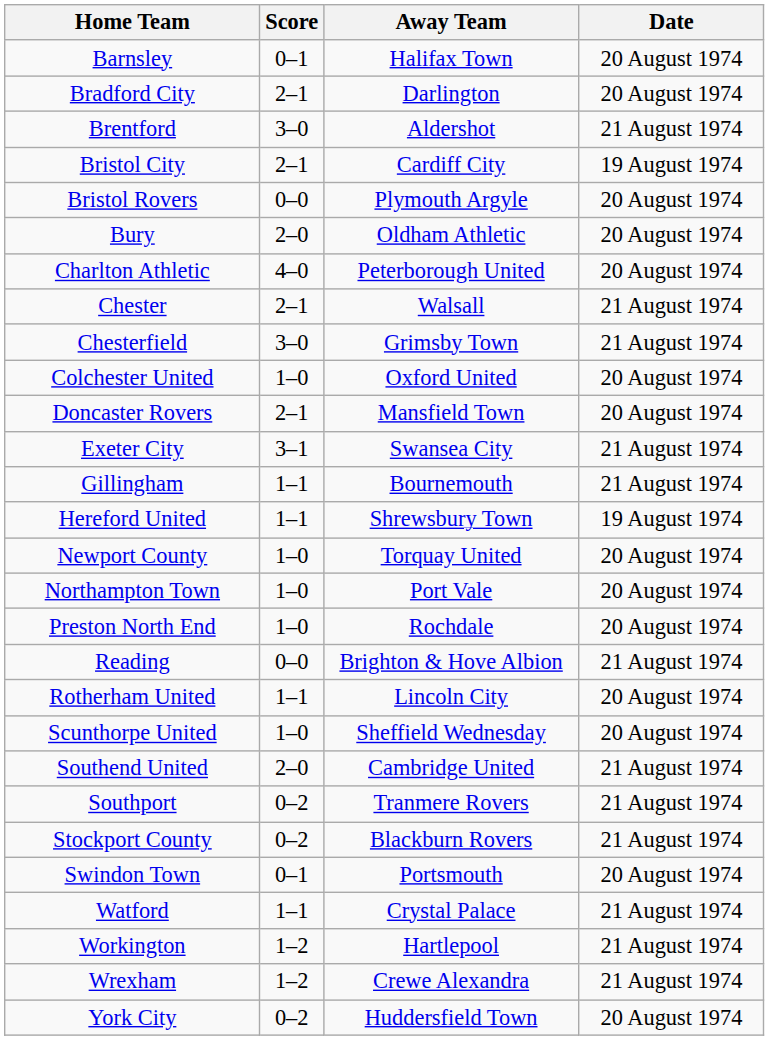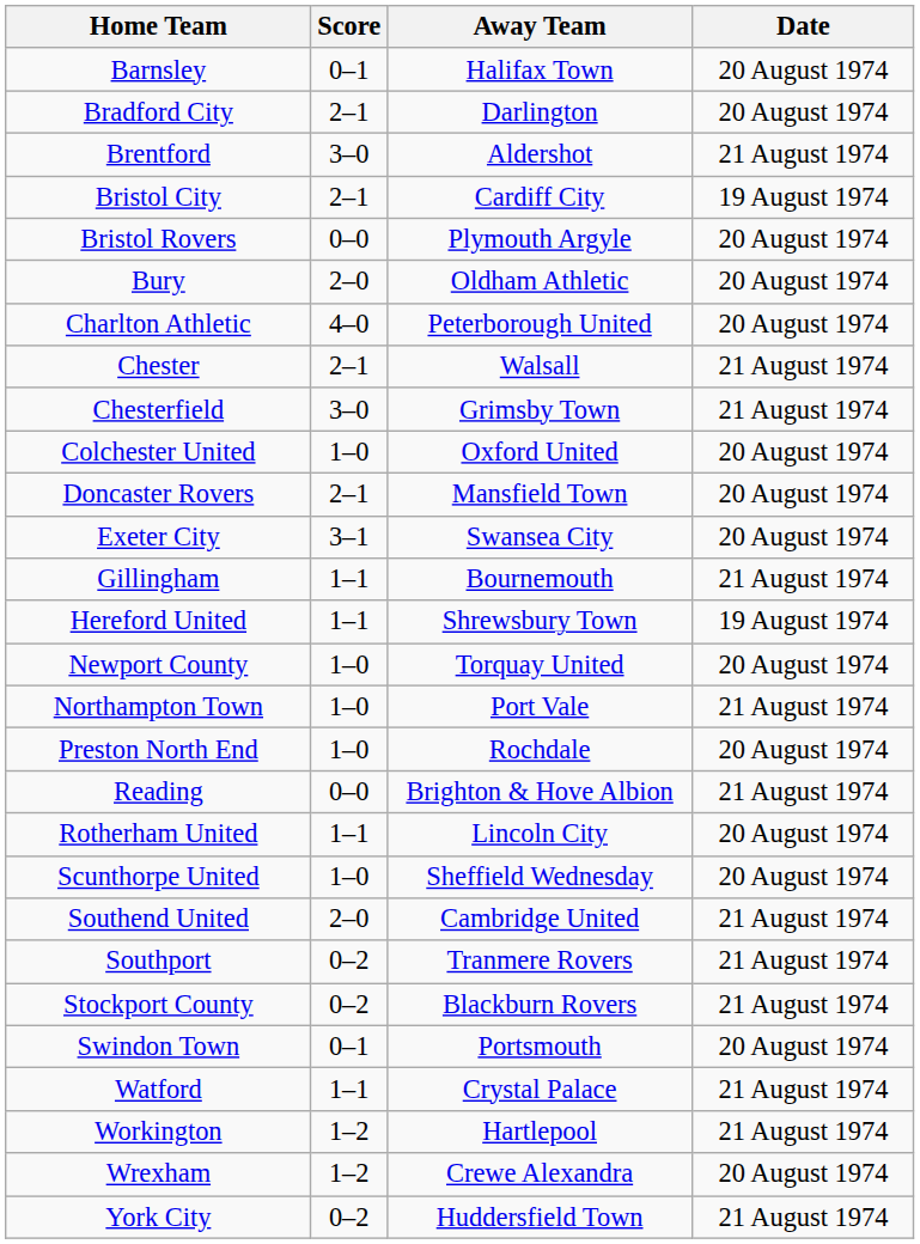 <table class="wikitable" style="text-align:center;">
 <tr>
 <th width=175>Home Team</th>
 <th width=20>Score</th>
 <th width=175>Away Team</th>
 <th width=125>Date</th>
 </tr>
 <tr>
 <td><a href='#'>Barnsley</a></td>
 <td>0–1</td>
 <td><a href='#'>Halifax Town</a></td>
 <td>20 August 1974</td>
 </tr>
 <tr>
 <td><a href='#'>Bradford City</a></td>
 <td>2–1</td>
 <td><a href='#'>Darlington</a></td>
 <td>20 August 1974</td>
 </tr>
 <tr>
 <td><a href='#'>Brentford</a></td>
 <td>3–0</td>
 <td><a href='#'>Aldershot</a></td>
 <td>21 August 1974</td>
 </tr>
 <tr>
 <td><a href='#'>Bristol City</a></td>
 <td>2–1</td>
 <td><a href='#'>Cardiff City</a></td>
 <td>19 August 1974</td>
 </tr>
 <tr>
 <td><a href='#'>Bristol Rovers</a></td>
 <td>0–0</td>
 <td><a href='#'>Plymouth Argyle</a></td>
 <td>20 August 1974</td>
 </tr>
 <tr>
 <td><a href='#'>Bury</a></td>
 <td>2–0</td>
 <td><a href='#'>Oldham Athletic</a></td>
 <td>20 August 1974</td>
 </tr>
 <tr>
 <td><a href='#'>Charlton Athletic</a></td>
 <td>4–0</td>
 <td><a href='#'>Peterborough United</a></td>
 <td>20 August 1974</td>
 </tr>
 <tr>
 <td><a href='#'>Chester</a></td>
 <td>2–1</td>
 <td><a href='#'>Walsall</a></td>
 <td>21 August 1974</td>
 </tr>
 <tr>
 <td><a href='#'>Chesterfield</a></td>
 <td>3–0</td>
 <td><a href='#'>Grimsby Town</a></td>
 <td>21 August 1974</td>
 </tr>
 <tr>
 <td><a href='#'>Colchester United</a></td>
 <td>1–0</td>
 <td><a href='#'>Oxford United</a></td>
 <td>20 August 1974</td>
 </tr>
 <tr>
 <td><a href='#'>Doncaster Rovers</a></td>
 <td>2–1</td>
 <td><a href='#'>Mansfield Town</a></td>
 <td>20 August 1974</td>
 </tr>
 <tr>
 <td><a href='#'>Exeter City</a></td>
 <td>3–1</td>
 <td><a href='#'>Swansea City</a></td>
-<td>21 August 1974</td>
+<td>20 August 1974</td>
 </tr>
 <tr>
 <td><a href='#'>Gillingham</a></td>
 <td>1–1</td>
 <td><a href='#'>Bournemouth</a></td>
 <td>21 August 1974</td>
 </tr>
 <tr>
 <td><a href='#'>Hereford United</a></td>
 <td>1–1</td>
 <td><a href='#'>Shrewsbury Town</a></td>
 <td>19 August 1974</td>
 </tr>
 <tr>
 <td><a href='#'>Newport County</a></td>
 <td>1–0</td>
 <td><a href='#'>Torquay United</a></td>
 <td>20 August 1974</td>
 </tr>
 <tr>
 <td><a href='#'>Northampton Town</a></td>
 <td>1–0</td>
 <td><a href='#'>Port Vale</a></td>
-<td>20 August 1974</td>
+<td>21 August 1974</td>
 </tr>
 <tr>
 <td><a href='#'>Preston North End</a></td>
 <td>1–0</td>
 <td><a href='#'>Rochdale</a></td>
 <td>20 August 1974</td>
 </tr>
 <tr>
 <td><a href='#'>Reading</a></td>
 <td>0–0</td>
 <td><a href='#'>Brighton & Hove Albion</a></td>
 <td>21 August 1974</td>
 </tr>
 <tr>
 <td><a href='#'>Rotherham United</a></td>
 <td>1–1</td>
 <td><a href='#'>Lincoln City</a></td>
 <td>20 August 1974</td>
 </tr>
 <tr>
 <td><a href='#'>Scunthorpe United</a></td>
 <td>1–0</td>
 <td><a href='#'>Sheffield Wednesday</a></td>
 <td>20 August 1974</td>
 </tr>
 <tr>
 <td><a href='#'>Southend United</a></td>
 <td>2–0</td>
 <td><a href='#'>Cambridge United</a></td>
 <td>21 August 1974</td>
 </tr>
 <tr>
 <td><a href='#'>Southport</a></td>
 <td>0–2</td>
 <td><a href='#'>Tranmere Rovers</a></td>
 <td>21 August 1974</td>
 </tr>
 <tr>
 <td><a href='#'>Stockport County</a></td>
 <td>0–2</td>
 <td><a href='#'>Blackburn Rovers</a></td>
 <td>21 August 1974</td>
 </tr>
 <tr>
 <td><a href='#'>Swindon Town</a></td>
 <td>0–1</td>
 <td><a href='#'>Portsmouth</a></td>
 <td>20 August 1974</td>
 </tr>
 <tr>
 <td><a href='#'>Watford</a></td>
 <td>1–1</td>
 <td><a href='#'>Crystal Palace</a></td>
 <td>21 August 1974</td>
 </tr>
 <tr>
 <td><a href='#'>Workington</a></td>
 <td>1–2</td>
 <td><a href='#'>Hartlepool</a></td>
 <td>21 August 1974</td>
 </tr>
 <tr>
 <td><a href='#'>Wrexham</a></td>
 <td>1–2</td>
 <td><a href='#'>Crewe Alexandra</a></td>
-<td>21 August 1974</td>
+<td>20 August 1974</td>
 </tr>
 <tr>
 <td><a href='#'>York City</a></td>
 <td>0–2</td>
 <td><a href='#'>Huddersfield Town</a></td>
-<td>20 August 1974</td>
+<td>21 August 1974</td>
 </tr>
 </table>
